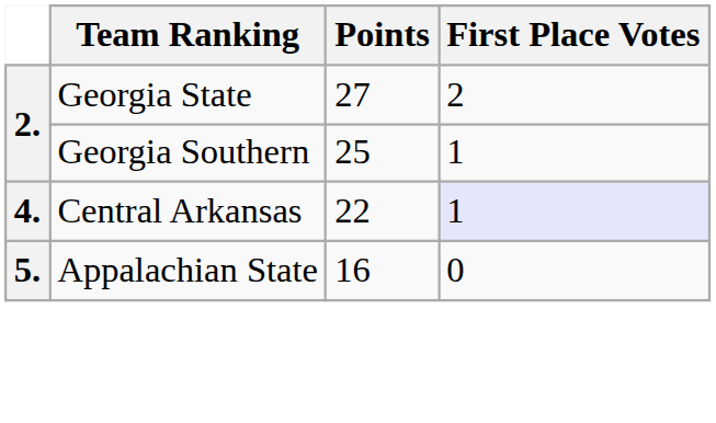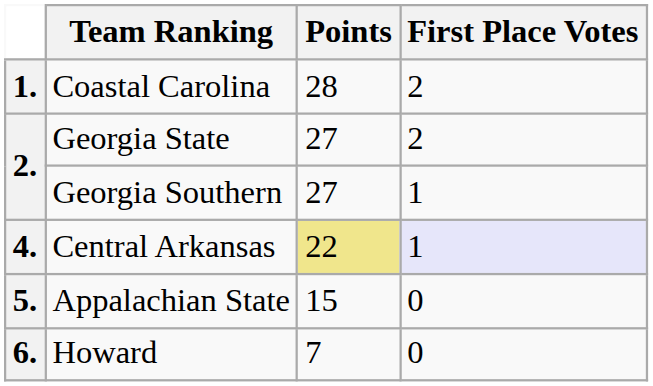 <table class="wikitable" style="white-space:nowrap; font-size:90%;">
 <tr>
 <td ! colspan=1 style="background:white; border-top-style:hidden; border-left-style:hidden;"></td>
 <th>Team Ranking</th>
 <th>Points</th>
 <th>First Place Votes</th>
+</tr>
+<tr>
+<th>1.</th>
+<td>Coastal Carolina</td>
+<td>28</td>
+<td>2</td>
 </tr>
 <tr>
 <th rowspan="2">2.</th>
 <td>Georgia State</td>
 <td>27</td>
 <td>2</td>
 </tr>
 <tr>
 <td>Georgia Southern</td>
-<td>25</td>
+<td>27</td>
 <td>1</td>
 </tr>
 <tr>
 <th>4.</th>
 <td>Central Arkansas</td>
-<td>22</td>
+<td style="background: khaki;">22</td>
 <td style="background: lavender;">1</td>
 </tr>
 <tr>
 <th>5.</th>
 <td>Appalachian State</td>
-<td>16</td>
+<td>15</td>
+<td>0</td>
+</tr>
+<tr>
+<th>6.</th>
+<td>Howard</td>
+<td>7</td>
 <td>0</td>
 </tr>
 </table>
